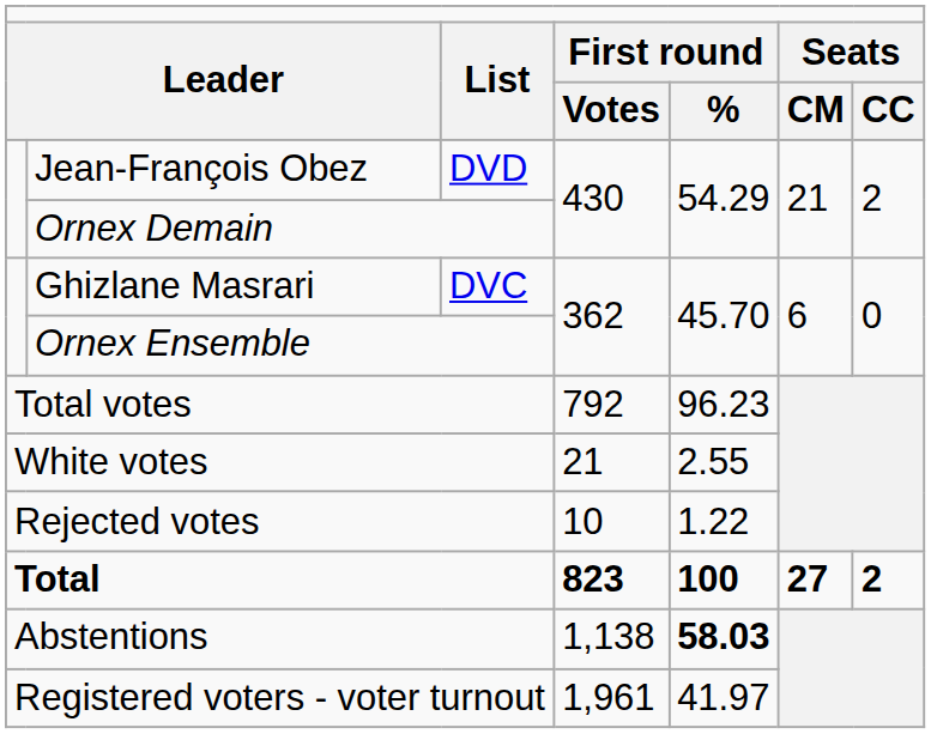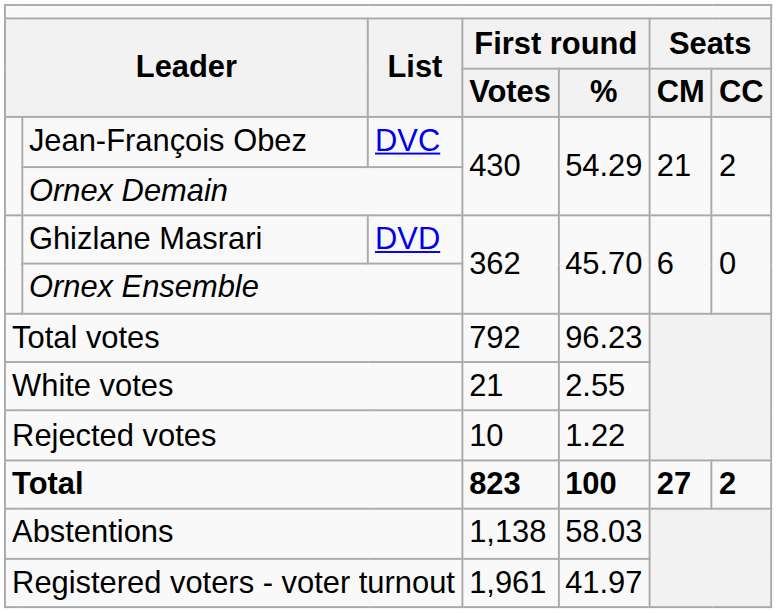 <table class="wikitable">
 <tr>
 <td colspan="7"></td>
 </tr>
 <tr>
 <th colspan="2" rowspan="2">Leader</th>
 <th rowspan="2">List</th>
 <th colspan="2">First round</th>
 <th colspan="2">Seats</th>
 </tr>
 <tr>
 <th>Votes</th>
 <th>%</th>
 <th>CM</th>
 <th>CC</th>
 </tr>
 <tr>
 <td rowspan="2" bgcolor=></td>
 <td>Jean-François Obez</td>
-<td><a href='#'>DVD</a></td>
+<td><a href='#'>DVC</a></td>
 <td rowspan="2">430</td>
 <td rowspan="2">54.29</td>
 <td rowspan="2">21</td>
 <td rowspan="2">2</td>
 </tr>
 <tr>
 <td colspan="2"><em>Ornex Demain</em></td>
 </tr>
 <tr>
 <td rowspan="2" bgcolor=></td>
 <td>Ghizlane Masrari</td>
-<td><a href='#'>DVC</a></td>
+<td><a href='#'>DVD</a></td>
 <td rowspan="2">362</td>
 <td rowspan="2">45.70</td>
 <td rowspan="2">6</td>
 <td rowspan="2">0</td>
 </tr>
 <tr>
 <td colspan="2"><em>Ornex Ensemble</em></td>
 </tr>
 <tr>
 <td colspan="3">Total votes</td>
 <td>792</td>
 <td>96.23</td>
 <th colspan="2" rowspan="3"></th>
 </tr>
 <tr>
 <td colspan="3">White votes</td>
 <td>21</td>
 <td>2.55</td>
 </tr>
 <tr>
 <td colspan="3">Rejected votes</td>
 <td>10</td>
 <td>1.22</td>
 </tr>
 <tr>
 <td colspan="3"><strong>Total</strong></td>
 <td><strong>823</strong></td>
 <td><strong>100</strong></td>
 <td><strong>27</strong></td>
 <td><strong>2</strong></td>
 </tr>
 <tr>
 <td colspan="3">Abstentions</td>
 <td>1,138</td>
-<td><strong>58.03</strong></td>
+<td>58.03</td>
 <th colspan="2" rowspan="2"></th>
 </tr>
 <tr>
 <td colspan="3">Registered voters - voter turnout</td>
 <td>1,961</td>
 <td>41.97</td>
 </tr>
 </table>
